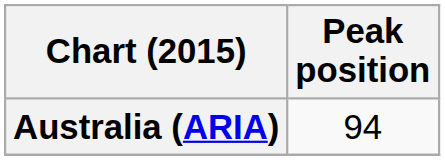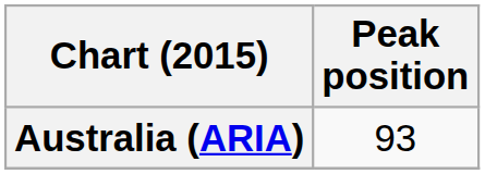 <table class="wikitable sortable plainrowheaders" style="text-align:center;">
 <tr>
 <th scope="col">Chart (2015)</th>
 <th scope="col">Peak<br> position</th>
 </tr>
 <tr>
 <th scope="row">Australia (<a href='#'>ARIA</a>)</th>
-<td>94</td>
+<td>93</td>
 </tr>
 <tr>
 </tr>
 </table>
